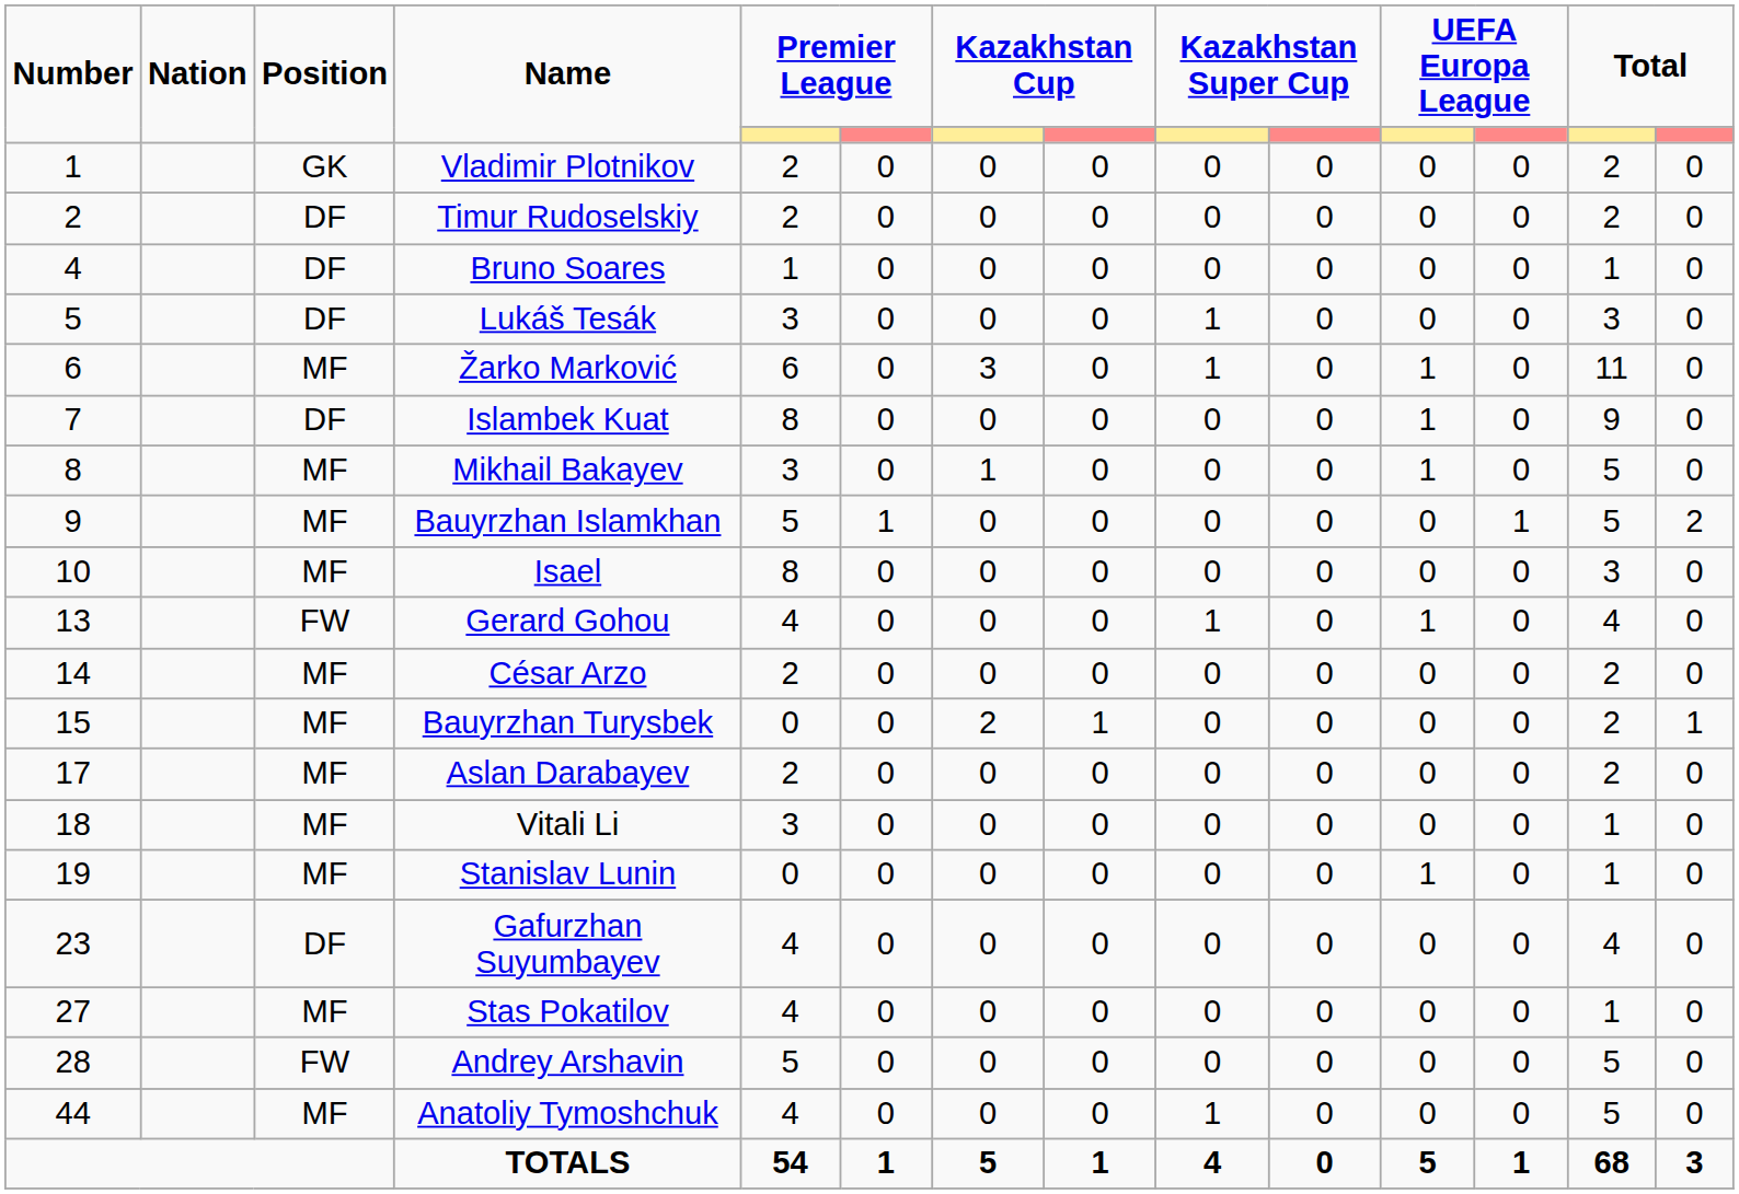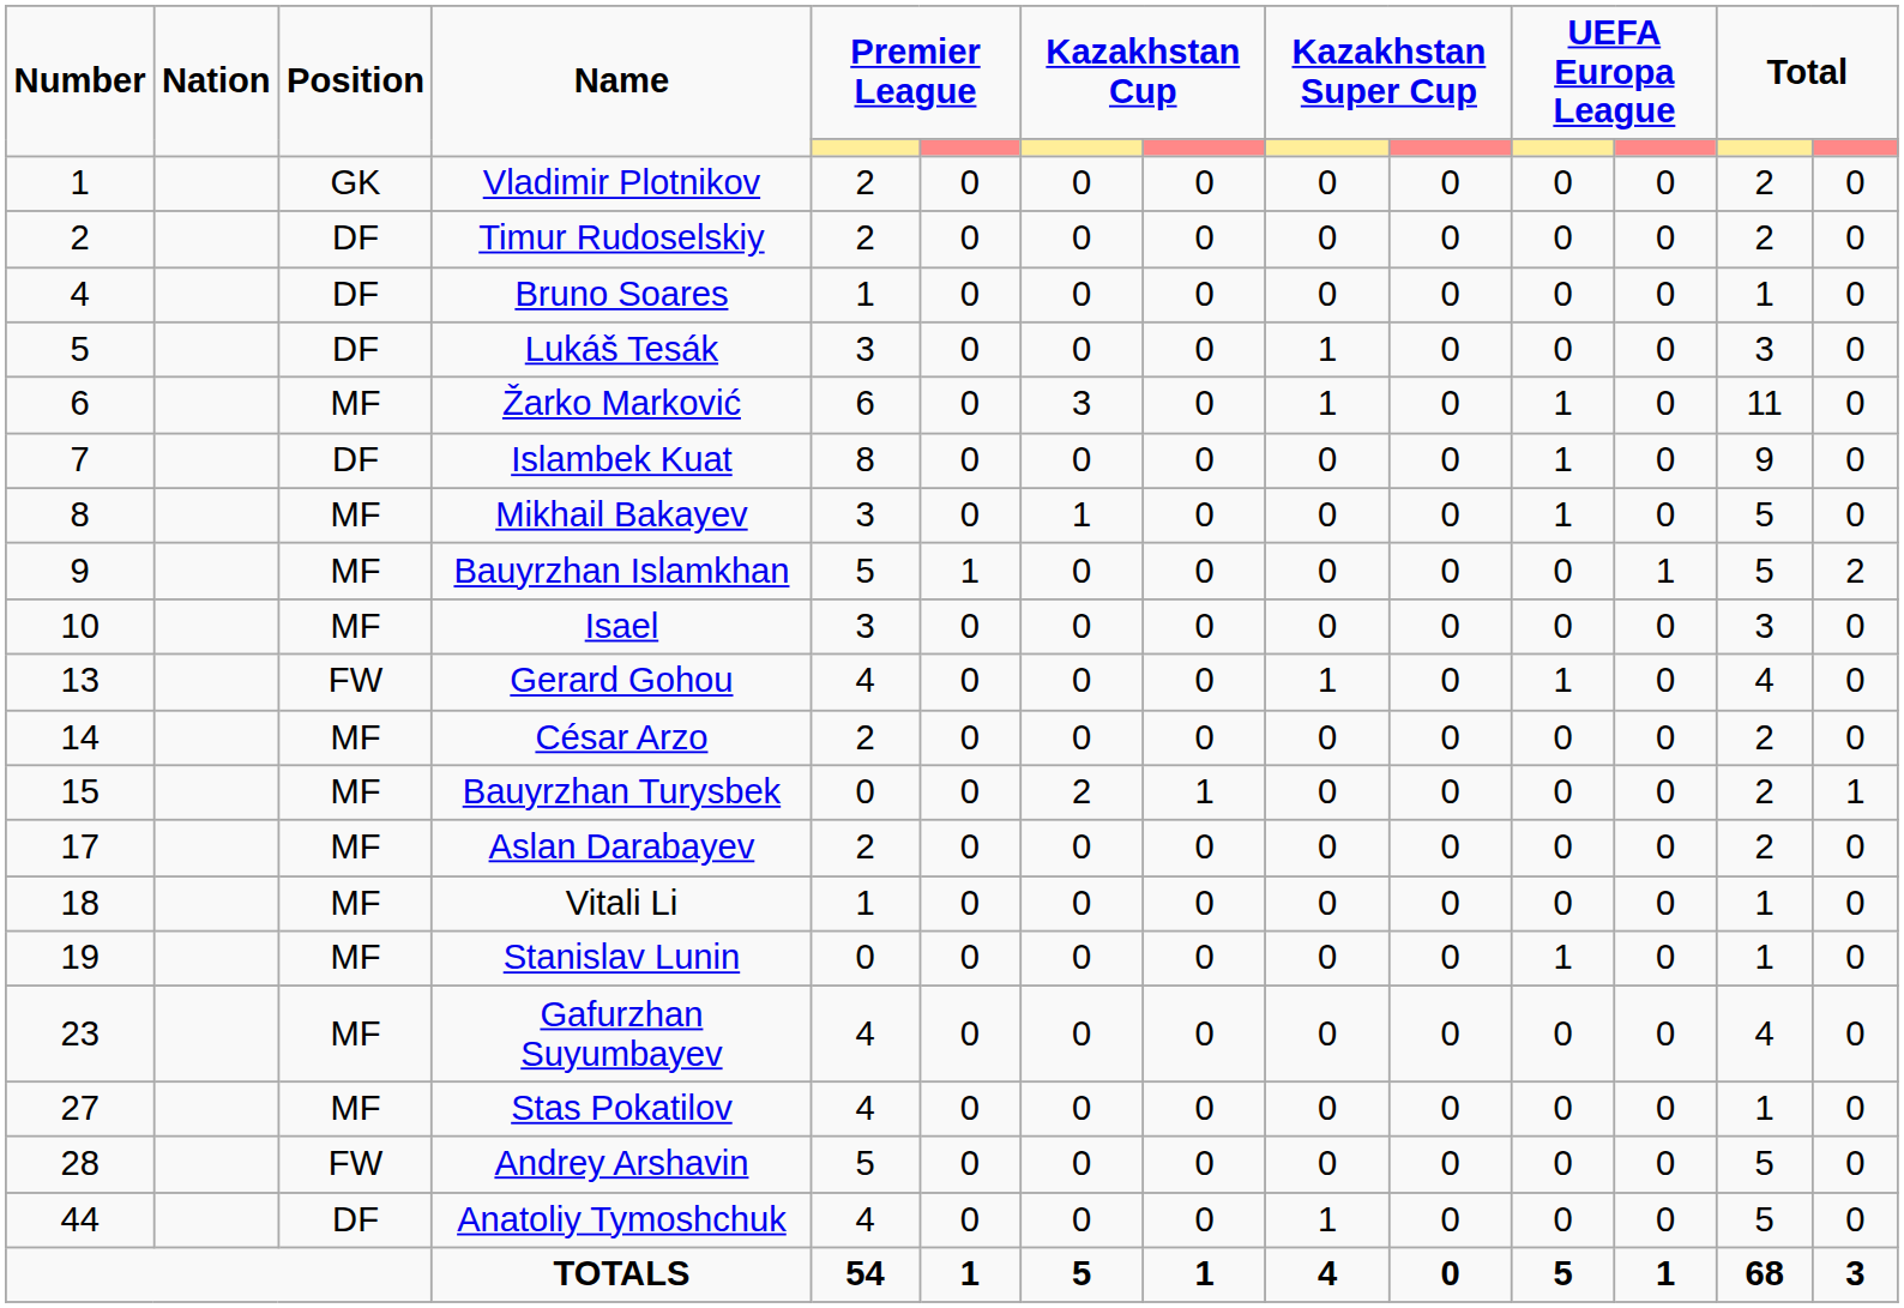 <table class="wikitable" style="text-align:center;">
 <tr>
 <td rowspan="2"  style="width:5%; text-align:center;"><strong>Number</strong></td>
 <td rowspan="2"  style="width:5%; text-align:center;"><strong>Nation</strong></td>
 <td rowspan="2"  style="width:5%; text-align:center;"><strong>Position</strong></td>
 <td rowspan="2"  style="width:20%; text-align:center;"><strong>Name</strong></td>
 <td colspan="2" style="text-align:center;"><strong><a href='#'>Premier League</a></strong></td>
 <td colspan="2" style="text-align:center;"><strong><a href='#'>Kazakhstan Cup</a></strong></td>
 <td colspan="2" style="text-align:center;"><strong><a href='#'>Kazakhstan Super Cup</a></strong></td>
 <td colspan="2" style="text-align:center;"><strong><a href='#'>UEFA Europa League</a></strong></td>
 <td colspan="2" style="text-align:center;"><strong>Total</strong></td>
 </tr>
 <tr>
 <th style="width:60px; background:#fe9;"></th>
 <th style="width:60px; background:#ff8888;"></th>
 <th style="width:60px; background:#fe9;"></th>
 <th style="width:60px; background:#ff8888;"></th>
 <th style="width:60px; background:#fe9;"></th>
 <th style="width:60px; background:#ff8888;"></th>
 <th style="width:60px; background:#fe9;"></th>
 <th style="width:60px; background:#ff8888;"></th>
 <th style="width:60px; background:#fe9;"></th>
 <th style="width:60px; background:#ff8888;"></th>
 </tr>
 <tr>
 <td>1</td>
 <td></td>
 <td>GK</td>
 <td><a href='#'>Vladimir Plotnikov</a></td>
 <td>2</td>
 <td>0</td>
 <td>0</td>
 <td>0</td>
 <td>0</td>
 <td>0</td>
 <td>0</td>
 <td>0</td>
 <td>2</td>
 <td>0</td>
 </tr>
 <tr>
 <td>2</td>
 <td></td>
 <td>DF</td>
 <td><a href='#'>Timur Rudoselskiy</a></td>
 <td>2</td>
 <td>0</td>
 <td>0</td>
 <td>0</td>
 <td>0</td>
 <td>0</td>
 <td>0</td>
 <td>0</td>
 <td>2</td>
 <td>0</td>
 </tr>
 <tr>
 <td>4</td>
 <td></td>
 <td>DF</td>
 <td><a href='#'>Bruno Soares</a></td>
 <td>1</td>
 <td>0</td>
 <td>0</td>
 <td>0</td>
 <td>0</td>
 <td>0</td>
 <td>0</td>
 <td>0</td>
 <td>1</td>
 <td>0</td>
 </tr>
 <tr>
 <td>5</td>
 <td></td>
 <td>DF</td>
 <td><a href='#'>Lukáš Tesák</a></td>
 <td>3</td>
 <td>0</td>
 <td>0</td>
 <td>0</td>
 <td>1</td>
 <td>0</td>
 <td>0</td>
 <td>0</td>
 <td>3</td>
 <td>0</td>
 </tr>
 <tr>
 <td>6</td>
 <td></td>
 <td>MF</td>
 <td><a href='#'>Žarko Marković</a></td>
 <td>6</td>
 <td>0</td>
 <td>3</td>
 <td>0</td>
 <td>1</td>
 <td>0</td>
 <td>1</td>
 <td>0</td>
 <td>11</td>
 <td>0</td>
 </tr>
 <tr>
 <td>7</td>
 <td></td>
 <td>DF</td>
 <td><a href='#'>Islambek Kuat</a></td>
 <td>8</td>
 <td>0</td>
 <td>0</td>
 <td>0</td>
 <td>0</td>
 <td>0</td>
 <td>1</td>
 <td>0</td>
 <td>9</td>
 <td>0</td>
 </tr>
 <tr>
 <td>8</td>
 <td></td>
 <td>MF</td>
 <td><a href='#'>Mikhail Bakayev</a></td>
 <td>3</td>
 <td>0</td>
 <td>1</td>
 <td>0</td>
 <td>0</td>
 <td>0</td>
 <td>1</td>
 <td>0</td>
 <td>5</td>
 <td>0</td>
 </tr>
 <tr>
 <td>9</td>
 <td></td>
 <td>MF</td>
 <td><a href='#'>Bauyrzhan Islamkhan</a></td>
 <td>5</td>
 <td>1</td>
 <td>0</td>
 <td>0</td>
 <td>0</td>
 <td>0</td>
 <td>0</td>
 <td>1</td>
 <td>5</td>
 <td>2</td>
 </tr>
 <tr>
 <td>10</td>
 <td></td>
 <td>MF</td>
 <td><a href='#'>Isael</a></td>
-<td>8</td>
+<td>3</td>
 <td>0</td>
 <td>0</td>
 <td>0</td>
 <td>0</td>
 <td>0</td>
 <td>0</td>
 <td>0</td>
 <td>3</td>
 <td>0</td>
 </tr>
 <tr>
 <td>13</td>
 <td></td>
 <td>FW</td>
 <td><a href='#'>Gerard Gohou</a></td>
 <td>4</td>
 <td>0</td>
 <td>0</td>
 <td>0</td>
 <td>1</td>
 <td>0</td>
 <td>1</td>
 <td>0</td>
 <td>4</td>
 <td>0</td>
 </tr>
 <tr>
 <td>14</td>
 <td></td>
 <td>MF</td>
 <td><a href='#'>César Arzo</a></td>
 <td>2</td>
 <td>0</td>
 <td>0</td>
 <td>0</td>
 <td>0</td>
 <td>0</td>
 <td>0</td>
 <td>0</td>
 <td>2</td>
 <td>0</td>
 </tr>
 <tr>
 <td>15</td>
 <td></td>
 <td>MF</td>
 <td><a href='#'>Bauyrzhan Turysbek</a></td>
 <td>0</td>
 <td>0</td>
 <td>2</td>
 <td>1</td>
 <td>0</td>
 <td>0</td>
 <td>0</td>
 <td>0</td>
 <td>2</td>
 <td>1</td>
 </tr>
 <tr>
 <td>17</td>
 <td></td>
 <td>MF</td>
 <td><a href='#'>Aslan Darabayev</a></td>
 <td>2</td>
 <td>0</td>
 <td>0</td>
 <td>0</td>
 <td>0</td>
 <td>0</td>
 <td>0</td>
 <td>0</td>
 <td>2</td>
 <td>0</td>
 </tr>
 <tr>
 <td>18</td>
 <td></td>
 <td>MF</td>
 <td>Vitali Li</td>
-<td>3</td>
+<td>1</td>
 <td>0</td>
 <td>0</td>
 <td>0</td>
 <td>0</td>
 <td>0</td>
 <td>0</td>
 <td>0</td>
 <td>1</td>
 <td>0</td>
 </tr>
 <tr>
 <td>19</td>
 <td></td>
 <td>MF</td>
 <td><a href='#'>Stanislav Lunin</a></td>
 <td>0</td>
 <td>0</td>
 <td>0</td>
 <td>0</td>
 <td>0</td>
 <td>0</td>
 <td>1</td>
 <td>0</td>
 <td>1</td>
 <td>0</td>
 </tr>
 <tr>
 <td>23</td>
 <td></td>
-<td>DF</td>
+<td>MF</td>
 <td><a href='#'>Gafurzhan Suyumbayev</a></td>
 <td>4</td>
 <td>0</td>
 <td>0</td>
 <td>0</td>
 <td>0</td>
 <td>0</td>
 <td>0</td>
 <td>0</td>
 <td>4</td>
 <td>0</td>
 </tr>
 <tr>
 <td>27</td>
 <td></td>
 <td>MF</td>
 <td><a href='#'>Stas Pokatilov</a></td>
 <td>4</td>
 <td>0</td>
 <td>0</td>
 <td>0</td>
 <td>0</td>
 <td>0</td>
 <td>0</td>
 <td>0</td>
 <td>1</td>
 <td>0</td>
 </tr>
 <tr>
 <td>28</td>
 <td></td>
 <td>FW</td>
 <td><a href='#'>Andrey Arshavin</a></td>
 <td>5</td>
 <td>0</td>
 <td>0</td>
 <td>0</td>
 <td>0</td>
 <td>0</td>
 <td>0</td>
 <td>0</td>
 <td>5</td>
 <td>0</td>
 </tr>
 <tr>
 <td>44</td>
 <td></td>
-<td>MF</td>
+<td>DF</td>
 <td><a href='#'>Anatoliy Tymoshchuk</a></td>
 <td>4</td>
 <td>0</td>
 <td>0</td>
 <td>0</td>
 <td>1</td>
 <td>0</td>
 <td>0</td>
 <td>0</td>
 <td>5</td>
 <td>0</td>
 </tr>
 <tr>
 <td colspan="3"></td>
 <td><strong>TOTALS</strong></td>
 <td><strong>54</strong></td>
 <td><strong>1</strong></td>
 <td><strong>5</strong></td>
 <td><strong>1</strong></td>
 <td><strong>4</strong></td>
 <td><strong>0</strong></td>
 <td><strong>5</strong></td>
 <td><strong>1</strong></td>
 <td><strong>68</strong></td>
 <td><strong>3</strong></td>
 </tr>
 </table>
